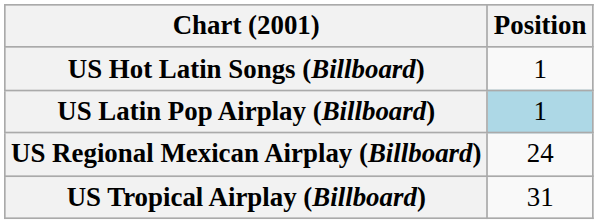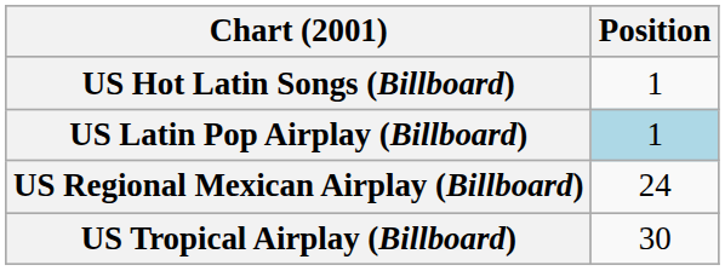 <table class="wikitable sortable plainrowheaders " style="text-align:center;">
 <tr>
 <th scope="col">Chart (2001)</th>
 <th scope="col">Position</th>
 </tr>
 <tr>
 <th scope="row">US Hot Latin Songs (<em>Billboard</em>)</th>
 <td>1</td>
 </tr>
 <tr>
 <th scope="row">US Latin Pop Airplay (<em>Billboard</em>)</th>
 <td style="background: lightblue;">1</td>
 </tr>
 <tr>
 <th scope="row">US Regional Mexican Airplay (<em>Billboard</em>)</th>
 <td>24</td>
 </tr>
 <tr>
 <th scope="row">US Tropical Airplay (<em>Billboard</em>)</th>
-<td>31</td>
+<td>30</td>
 </tr>
 </table>
